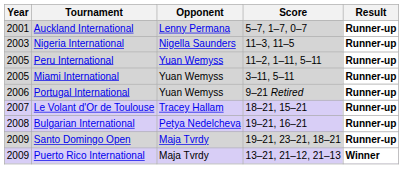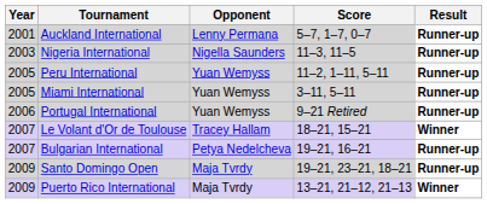 <table class="sortable wikitable" style="font-size: 90%;">
 <tr>
 <th>Year</th>
 <th>Tournament</th>
 <th>Opponent</th>
 <th>Score</th>
 <th>Result</th>
 </tr>
 <tr style="background:#D5D5D5">
 <td align="center">2001</td>
 <td align="left"><a href='#'>Auckland International</a></td>
 <td align="left"> <a href='#'>Lenny Permana</a></td>
 <td align="left">5–7, 1–7, 0–7</td>
 <td style="text-align:left; background:white"> <strong>Runner-up</strong></td>
 </tr>
 <tr style="background:#D5D5D5">
 <td align="center">2003</td>
 <td align="left"><a href='#'>Nigeria International</a></td>
 <td align="left"> <a href='#'>Nigella Saunders</a></td>
 <td align="left">11–3, 11–5</td>
 <td style="text-align:left; background:white"> <strong>Runner-up</strong></td>
 </tr>
 <tr style="background:#D5D5D5">
 <td align="center">2005</td>
 <td align="left"><a href='#'>Peru International</a></td>
 <td align="left"> <a href='#'>Yuan Wemyss</a></td>
 <td align="left">11–2, 1–11, 5–11</td>
 <td style="text-align:left; background:white"> <strong>Runner-up</strong></td>
 </tr>
 <tr style="background:#D5D5D5">
 <td align="center">2005</td>
 <td align="left"><a href='#'>Miami International</a></td>
 <td align="left"> Yuan Wemyss</td>
 <td align="left">3–11, 5–11</td>
 <td style="text-align:left; background:white"> <strong>Runner-up</strong></td>
 </tr>
 <tr style="background:#D5D5D5">
 <td align="center">2006</td>
 <td align="left"><a href='#'>Portugal International</a></td>
 <td align="left"> Yuan Wemyss</td>
 <td align="left">9–21 <em>Retired</em></td>
 <td style="text-align:left; background:white"> <strong>Runner-up</strong></td>
 </tr>
 <tr style="background:#D8CEF6">
 <td align="center">2007</td>
 <td align="left"><a href='#'>Le Volant d'Or de Toulouse</a></td>
 <td align="left"> <a href='#'>Tracey Hallam</a></td>
 <td align="left">18–21, 15–21</td>
-<td style="text-align:left; background:white"> <strong>Runner-up</strong></td>
+<td style="text-align:left; background:white"> <strong>Winner</strong></td>
 </tr>
 <tr style="background:#D8CEF6">
-<td align="center">2008</td>
+<td align="center">2007</td>
 <td align="left"><a href='#'>Bulgarian International</a></td>
 <td align="left"> <a href='#'>Petya Nedelcheva</a></td>
 <td align="left">19–21, 16–21</td>
 <td style="text-align:left; background:white"> <strong>Runner-up</strong></td>
 </tr>
 <tr style="background:#D5D5D5">
 <td align="center">2009</td>
 <td align="left"><a href='#'>Santo Domingo Open</a></td>
 <td align="left"> <a href='#'>Maja Tvrdy</a></td>
 <td align="left">19–21, 23–21, 18–21</td>
 <td style="text-align:left; background:white"> <strong>Runner-up</strong></td>
 </tr>
 <tr style="background:#D8CEF6">
 <td align="center">2009</td>
 <td align="left"><a href='#'>Puerto Rico International</a></td>
 <td align="left"> Maja Tvrdy</td>
 <td align="left">13–21, 21–12, 21–13</td>
 <td style="text-align:left; background:white"> <strong>Winner</strong></td>
 </tr>
 </table>
